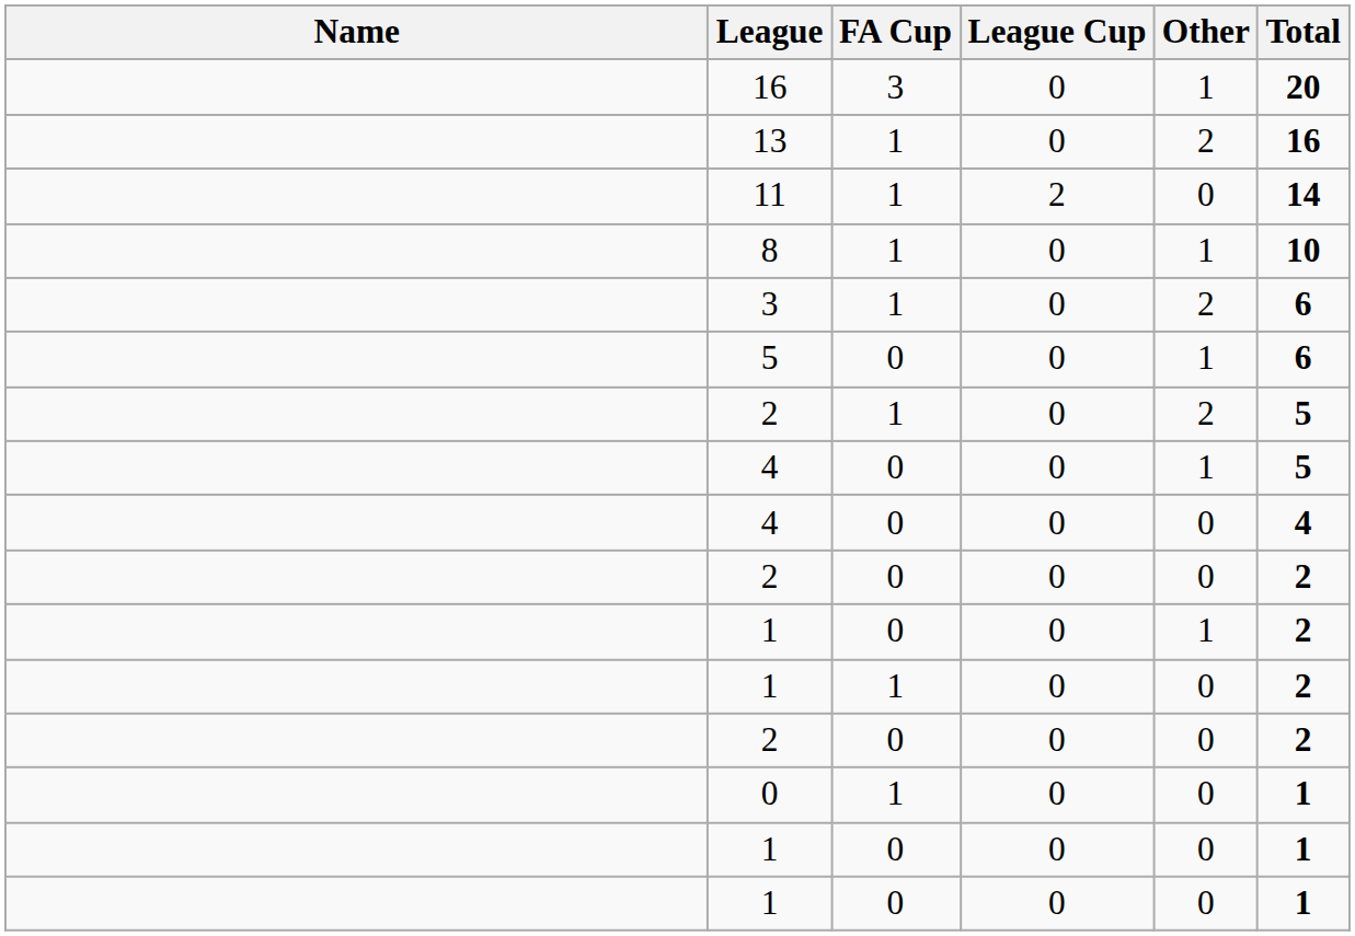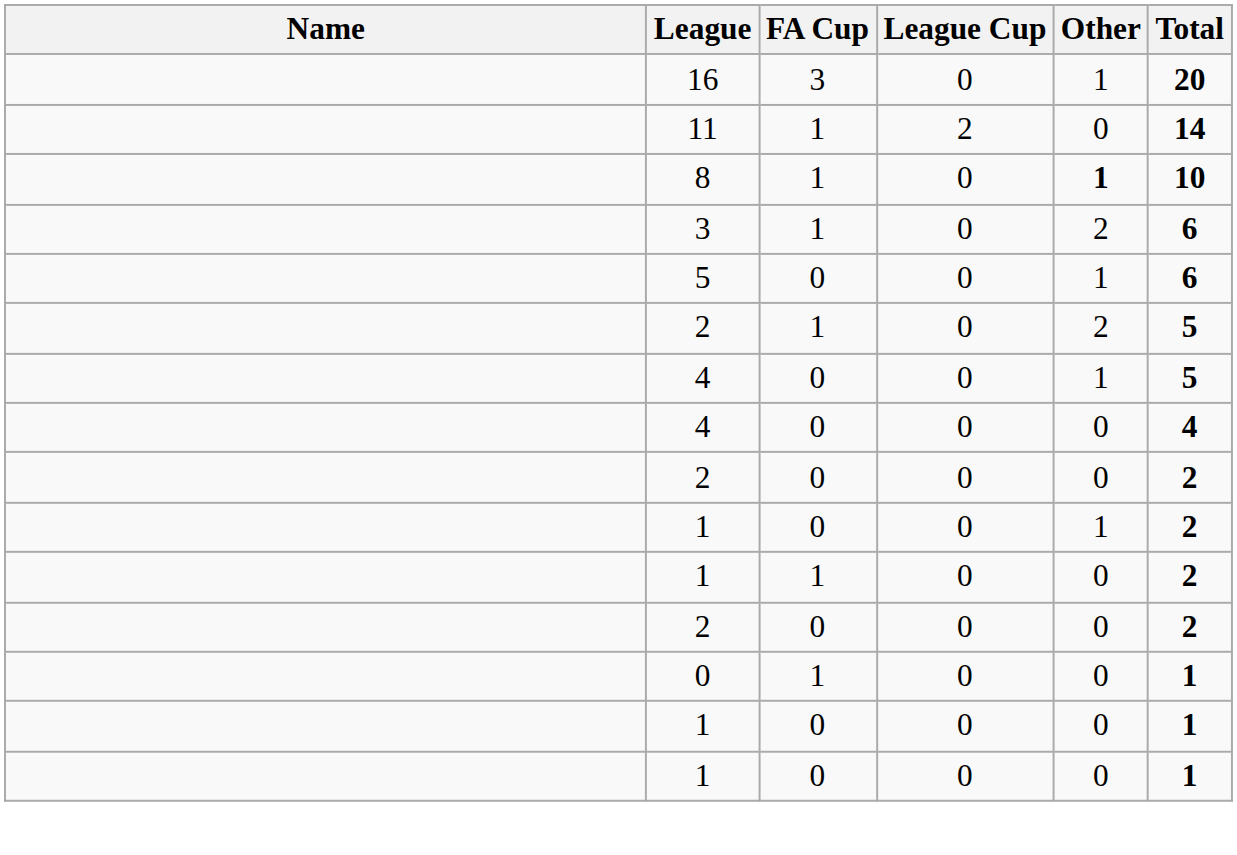 <table class="wikitable sortable" style="text-align: center;">
 <tr>
 <th style="width:20em">Name</th>
 <th>League</th>
 <th>FA Cup</th>
 <th>League Cup</th>
 <th>Other</th>
 <th>Total</th>
 </tr>
 <tr>
 <td align="left"></td>
 <td>16</td>
 <td>3</td>
 <td>0</td>
 <td>1</td>
 <td><strong>20</strong></td>
 </tr>
 <tr>
 <td align="left"></td>
-<td>13</td>
-<td>1</td>
-<td>0</td>
-<td>2</td>
-<td><strong>16</strong></td>
-</tr>
-<tr>
-<td align="left"></td>
 <td>11</td>
 <td>1</td>
 <td>2</td>
 <td>0</td>
 <td><strong>14</strong></td>
 </tr>
 <tr>
 <td align="left"></td>
 <td>8</td>
 <td>1</td>
 <td>0</td>
-<td>1</td>
+<td><strong>1</strong></td>
 <td><strong>10</strong></td>
 </tr>
 <tr>
 <td align="left"></td>
 <td>3</td>
 <td>1</td>
 <td>0</td>
 <td>2</td>
 <td><strong>6</strong></td>
 </tr>
 <tr>
 <td align="left"></td>
 <td>5</td>
 <td>0</td>
 <td>0</td>
 <td>1</td>
 <td><strong>6</strong></td>
 </tr>
 <tr>
 <td align="left"></td>
 <td>2</td>
 <td>1</td>
 <td>0</td>
 <td>2</td>
 <td><strong>5</strong></td>
 </tr>
 <tr>
 <td align="left"></td>
 <td>4</td>
 <td>0</td>
 <td>0</td>
 <td>1</td>
 <td><strong>5</strong></td>
 </tr>
 <tr>
 <td align="left"></td>
 <td>4</td>
 <td>0</td>
 <td>0</td>
 <td>0</td>
 <td><strong>4</strong></td>
 </tr>
 <tr>
 <td align="left"></td>
 <td>2</td>
 <td>0</td>
 <td>0</td>
 <td>0</td>
 <td><strong>2</strong></td>
 </tr>
 <tr>
 <td align="left"></td>
 <td>1</td>
 <td>0</td>
 <td>0</td>
 <td>1</td>
 <td><strong>2</strong></td>
 </tr>
 <tr>
 <td align="left"></td>
 <td>1</td>
 <td>1</td>
 <td>0</td>
 <td>0</td>
 <td><strong>2</strong></td>
 </tr>
 <tr>
 <td align="left"></td>
 <td>2</td>
 <td>0</td>
 <td>0</td>
 <td>0</td>
 <td><strong>2</strong></td>
 </tr>
 <tr>
 <td align="left"></td>
 <td>0</td>
 <td>1</td>
 <td>0</td>
 <td>0</td>
 <td><strong>1</strong></td>
 </tr>
 <tr>
 <td align="left"></td>
 <td>1</td>
 <td>0</td>
 <td>0</td>
 <td>0</td>
 <td><strong>1</strong></td>
 </tr>
 <tr>
 <td align="left"></td>
 <td>1</td>
 <td>0</td>
 <td>0</td>
 <td>0</td>
 <td><strong>1</strong></td>
 </tr>
 </table>
